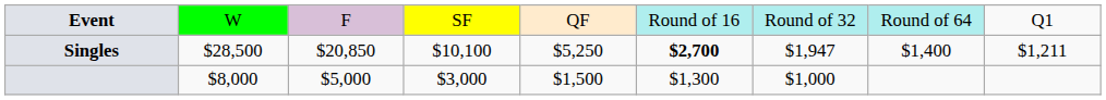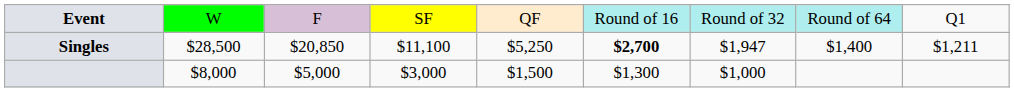 <table class=wikitable style=font-size:90%;text-align:center>
 <tr>
 <td style="width:130px; background:#dfe2e9;"><strong>Event</strong></td>
 <td style="width:80px; background:lime;">W</td>
 <td style="width:85px; background:thistle;">F</td>
 <td style="width:85px; background:#ff0;">SF</td>
 <td style="width:85px; background:#ffebcd;">QF</td>
 <td style="width:85px; background:#afeeee;">Round of 16</td>
 <td style="width:85px; background:#afeeee;">Round of 32</td>
 <td style="width:85px; background:#afeeee;">Round of 64</td>
 <td style="width:85px;">Q1</td>
 </tr>
 <tr>
 <td style="background:#dfe2e9;"><strong>Singles</strong></td>
 <td>$28,500</td>
 <td>$20,850</td>
-<td>$10,100</td>
+<td>$11,100</td>
 <td>$5,250</td>
 <td><strong>$2,700</strong></td>
 <td>$1,947</td>
 <td>$1,400</td>
 <td>$1,211</td>
 </tr>
 <tr>
 <td style="background:#dfe2e9;"><strong></strong></td>
 <td>$8,000</td>
 <td>$5,000</td>
 <td>$3,000</td>
 <td>$1,500</td>
 <td>$1,300</td>
 <td>$1,000</td>
 <td></td>
 <td></td>
 </tr>
 </table>
